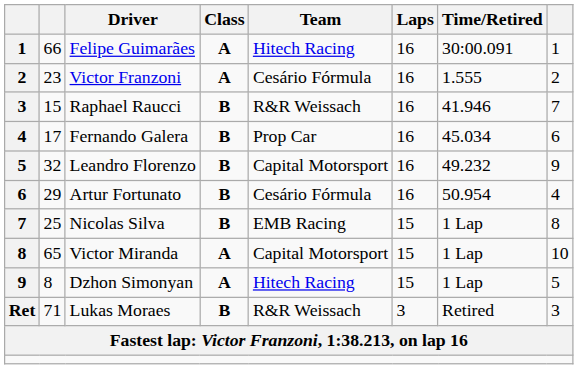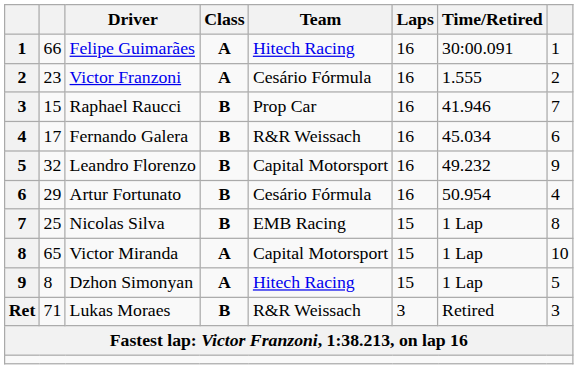 <table class="wikitable" style="font-size:90%">
 <tr>
 <th></th>
 <th></th>
 <th>Driver</th>
 <th>Class</th>
 <th>Team</th>
 <th>Laps</th>
 <th>Time/Retired</th>
 <th></th>
 </tr>
 <tr>
 <th>1</th>
 <td>66</td>
 <td> <a href='#'>Felipe Guimarães</a></td>
 <td align=center><strong><span>A</span></strong></td>
 <td><a href='#'>Hitech Racing</a></td>
 <td>16</td>
 <td>30:00.091</td>
 <td>1</td>
 </tr>
 <tr>
 <th>2</th>
 <td>23</td>
 <td> <a href='#'>Victor Franzoni</a></td>
 <td align=center><strong><span>A</span></strong></td>
 <td>Cesário Fórmula</td>
 <td>16</td>
 <td>1.555</td>
 <td>2</td>
 </tr>
 <tr>
 <th>3</th>
 <td>15</td>
 <td> Raphael Raucci</td>
 <td align=center><strong><span>B</span></strong></td>
-<td>R&R Weissach</td>
+<td>Prop Car</td>
 <td>16</td>
 <td>41.946</td>
 <td>7</td>
 </tr>
 <tr>
 <th>4</th>
 <td>17</td>
 <td> Fernando Galera</td>
 <td align=center><strong><span>B</span></strong></td>
-<td>Prop Car</td>
+<td>R&R Weissach</td>
 <td>16</td>
 <td>45.034</td>
 <td>6</td>
 </tr>
 <tr>
 <th>5</th>
 <td>32</td>
 <td> Leandro Florenzo</td>
 <td align=center><strong><span>B</span></strong></td>
 <td>Capital Motorsport</td>
 <td>16</td>
 <td>49.232</td>
 <td>9</td>
 </tr>
 <tr>
 <th>6</th>
 <td>29</td>
 <td> Artur Fortunato</td>
 <td align=center><strong><span>B</span></strong></td>
 <td>Cesário Fórmula</td>
 <td>16</td>
 <td>50.954</td>
 <td>4</td>
 </tr>
 <tr>
 <th>7</th>
 <td>25</td>
 <td> Nicolas Silva</td>
 <td align=center><strong><span>B</span></strong></td>
 <td>EMB Racing</td>
 <td>15</td>
 <td>1 Lap</td>
 <td>8</td>
 </tr>
 <tr>
 <th>8</th>
 <td>65</td>
 <td> Victor Miranda</td>
 <td align=center><strong><span>A</span></strong></td>
 <td>Capital Motorsport</td>
 <td>15</td>
 <td>1 Lap</td>
 <td>10</td>
 </tr>
 <tr>
 <th>9</th>
 <td>8</td>
 <td> Dzhon Simonyan</td>
 <td align=center><strong><span>A</span></strong></td>
 <td><a href='#'>Hitech Racing</a></td>
 <td>15</td>
 <td>1 Lap</td>
 <td>5</td>
 </tr>
 <tr>
 <th>Ret</th>
 <td>71</td>
 <td> Lukas Moraes</td>
 <td align=center><strong><span>B</span></strong></td>
 <td>R&R Weissach</td>
 <td>3</td>
 <td>Retired</td>
 <td>3</td>
 </tr>
 <tr>
 <th colspan=8 align=center>Fastest lap: <em>Victor Franzoni</em>, 1:38.213,  on lap 16</th>
 </tr>
 <tr>
 <td colspan=8></td>
 </tr>
 </table>
